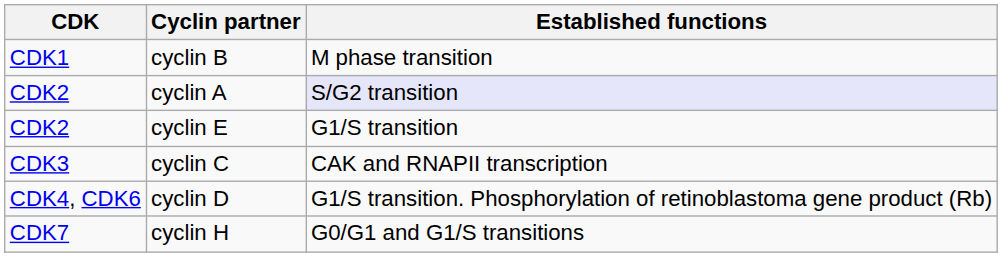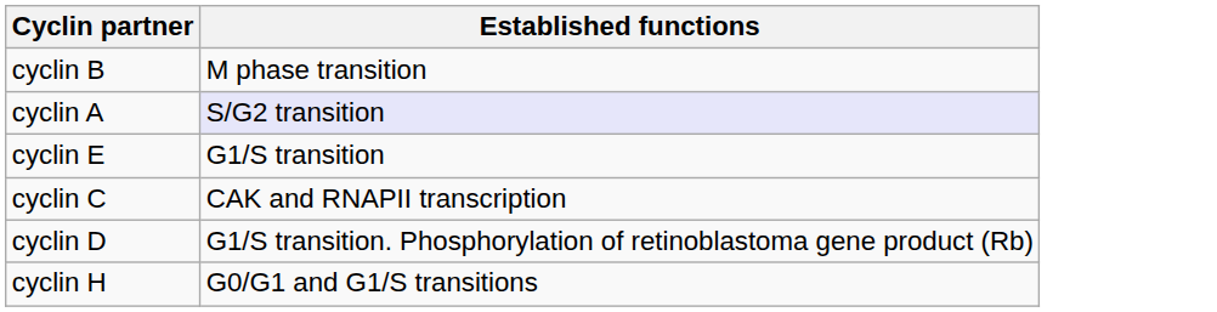 <table class="wikitable">
 <tr>
-<th>CDK</th>
 <th>Cyclin partner</th>
 <th>Established functions</th>
 </tr>
 <tr>
-<td><a href='#'>CDK1</a></td>
 <td>cyclin B</td>
 <td>M phase  transition</td>
 </tr>
 <tr>
-<td><a href='#'>CDK2</a></td>
 <td>cyclin A</td>
 <td style="background: lavender;">S/G2 transition</td>
 </tr>
 <tr>
-<td><a href='#'>CDK2</a></td>
 <td>cyclin E</td>
 <td>G1/S transition</td>
 </tr>
 <tr>
-<td><a href='#'>CDK3</a></td>
 <td>cyclin C</td>
 <td>CAK and RNAPII  transcription</td>
 </tr>
 <tr>
-<td><a href='#'>CDK4</a>, <a href='#'>CDK6</a></td>
 <td>cyclin D</td>
 <td>G1/S transition. Phosphorylation  of retinoblastoma gene product (Rb)</td>
 </tr>
 <tr>
-<td><a href='#'>CDK7</a></td>
 <td>cyclin H</td>
 <td>G0/G1 and G1/S  transitions</td>
 </tr>
 </table>
